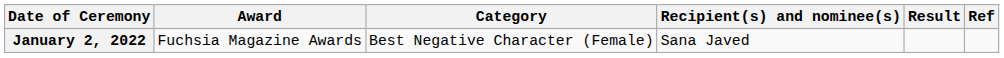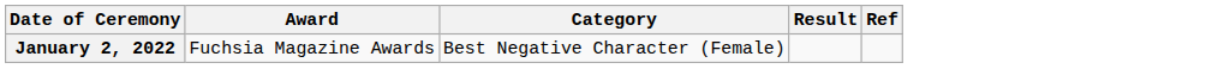 <table class="wikitable sortable">
 <tr>
 <th>Date of Ceremony</th>
 <th>Award</th>
 <th>Category</th>
-<th>Recipient(s) and nominee(s)</th>
 <th>Result</th>
 <th>Ref</th>
 </tr>
 <tr>
 <th>January 2, 2022</th>
 <td>Fuchsia Magazine Awards</td>
 <td>Best Negative Character (Female)</td>
-<td>Sana Javed</td>
 <td></td>
 <td></td>
 </tr>
 </table>
